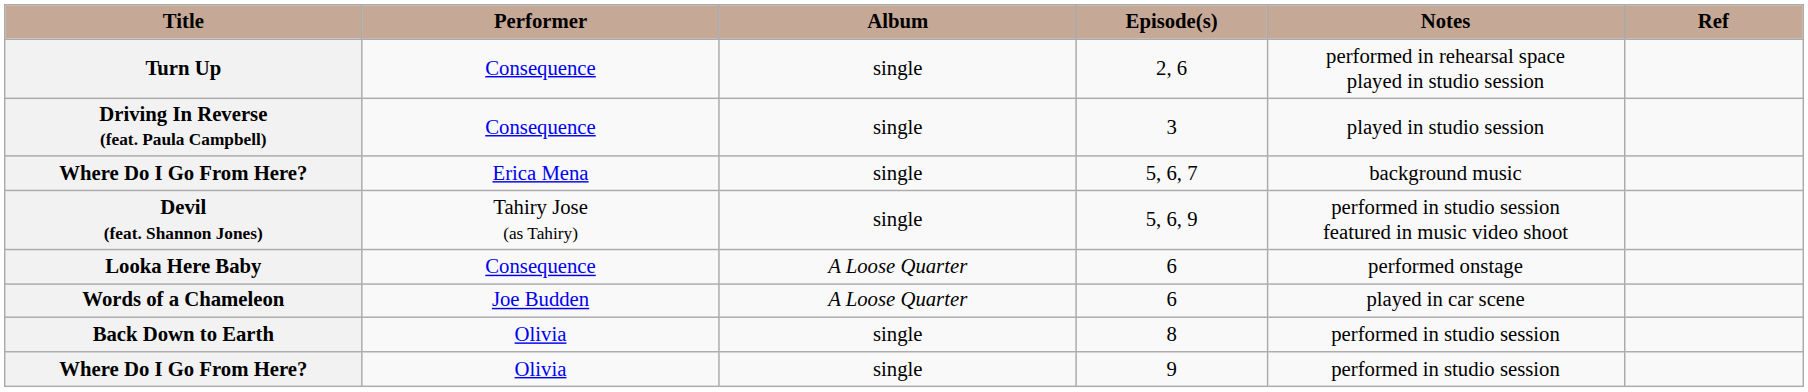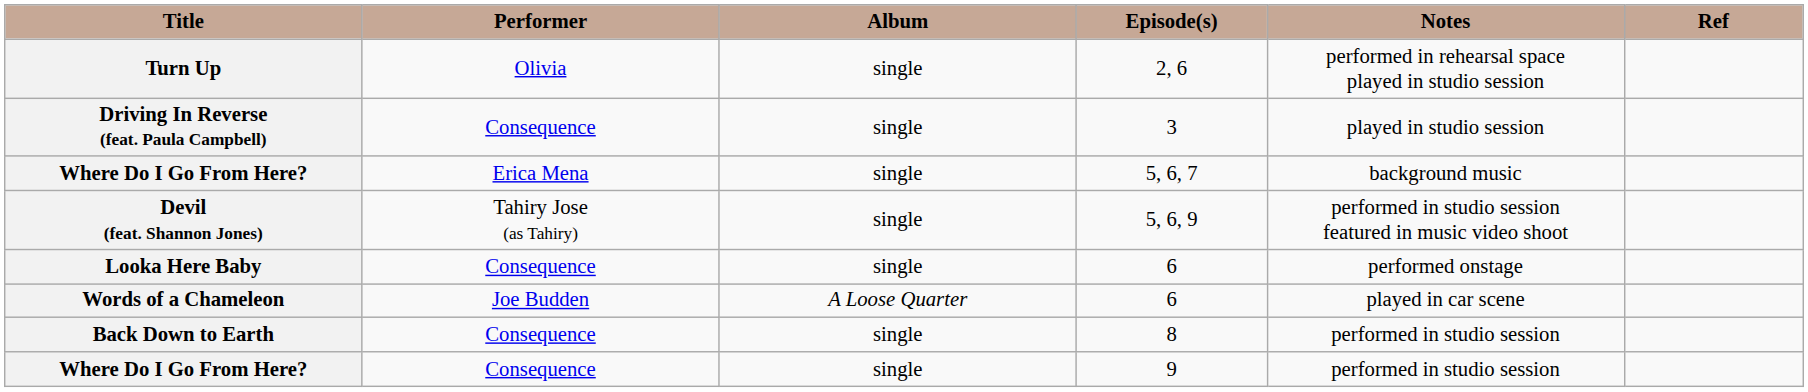 <table class="wikitable sortable" style="font-size:90%; text-align: center">
 <tr>
 <th scope="col"  style="background:#c6a896; width:10%;">Title</th>
 <th scope="col"  style="background:#c6a896; width:10%;">Performer</th>
 <th scope="col"  style="background:#c6a896; width:10%;">Album</th>
 <th scope="col"  style="background:#c6a896; width:5%;">Episode(s)</th>
 <th scope="col"  style="background:#c6a896; width:10%;">Notes</th>
 <th scope="col"  style="background:#c6a896; width:5%;">Ref</th>
 </tr>
 <tr>
 <th scope="row">Turn Up</th>
-<td><a href='#'>Consequence</a></td>
+<td><a href='#'>Olivia</a></td>
 <td>single</td>
 <td>2, 6</td>
 <td>performed in rehearsal space <br> played in studio session</td>
 <td style="text-align:center;"></td>
 </tr>
 <tr>
 <th scope="row">Driving In Reverse <br><small>(feat. Paula Campbell)</small></th>
 <td><a href='#'>Consequence</a></td>
 <td>single</td>
 <td>3</td>
 <td>played in studio session</td>
 <td style="text-align:center;"></td>
 </tr>
 <tr>
 <th scope="row">Where Do I Go From Here?</th>
 <td><a href='#'>Erica Mena</a></td>
 <td>single</td>
 <td>5, 6, 7</td>
 <td>background music</td>
 <td></td>
 </tr>
 <tr>
 <th scope="row">Devil <br><small>(feat. Shannon Jones)</small></th>
 <td>Tahiry Jose <br><small>(as Tahiry)</small></td>
 <td>single</td>
 <td>5, 6, 9</td>
 <td>performed in studio session <br> featured in music video shoot</td>
 <td style="text-align:center;"></td>
 </tr>
 <tr>
 <th scope="row">Looka Here Baby</th>
 <td><a href='#'>Consequence</a></td>
-<td><em>A Loose Quarter</em></td>
+<td>single</td>
 <td>6</td>
 <td>performed onstage</td>
 <td style="text-align:center;"></td>
 </tr>
 <tr>
 <th scope="row">Words of a Chameleon</th>
 <td><a href='#'>Joe Budden</a></td>
 <td><em>A Loose Quarter</em></td>
 <td>6</td>
 <td>played in car scene</td>
 <td></td>
 </tr>
 <tr>
 <th scope="row">Back Down to Earth</th>
-<td><a href='#'>Olivia</a></td>
+<td><a href='#'>Consequence</a></td>
 <td>single</td>
 <td>8</td>
 <td>performed in studio session</td>
 <td style="text-align:center;"></td>
 </tr>
 <tr>
 <th scope="row">Where Do I Go From Here?</th>
-<td><a href='#'>Olivia</a></td>
+<td><a href='#'>Consequence</a></td>
 <td>single</td>
 <td>9</td>
 <td>performed in studio session</td>
 <td></td>
 </tr>
 </table>
